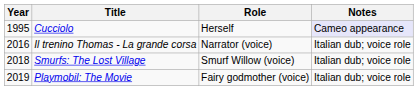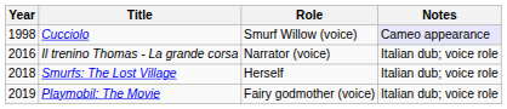 <table class="wikitable">
 <tr>
 <th>Year</th>
 <th>Title</th>
 <th>Role</th>
 <th>Notes</th>
 </tr>
 <tr>
-<td>1995</td>
+<td>1998</td>
 <td><em><a href='#'>Cucciolo</a></em></td>
-<td>Herself</td>
+<td>Smurf Willow (voice)</td>
 <td style="background: lavender;">Cameo appearance</td>
 </tr>
 <tr>
 <td>2016</td>
 <td><em>Il trenino Thomas - La grande corsa</em></td>
 <td>Narrator (voice)</td>
 <td>Italian dub; voice role</td>
 </tr>
 <tr>
 <td>2018</td>
 <td><em><a href='#'>Smurfs: The Lost Village</a></em></td>
-<td>Smurf Willow (voice)</td>
+<td>Herself</td>
 <td>Italian dub; voice role</td>
 </tr>
 <tr>
 <td>2019</td>
 <td><em><a href='#'>Playmobil: The Movie</a></em></td>
 <td>Fairy godmother (voice)</td>
 <td>Italian dub; voice role</td>
 </tr>
 </table>
